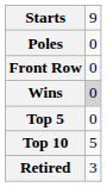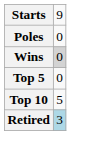 <table class="wikitable" style="text-align:center">
 <tr>
 <th>Starts</th>
 <td>9</td>
 </tr>
 <tr>
 <th>Poles</th>
-<td>0</td>
-</tr>
-<tr>
-<th>Front Row</th>
 <td>0</td>
 </tr>
 <tr>
 <th>Wins</th>
 <td style="background: lightgrey;">0</td>
 </tr>
 <tr>
 <th>Top 5</th>
 <td>0</td>
 </tr>
 <tr>
 <th>Top 10</th>
 <td>5</td>
 </tr>
 <tr>
 <th>Retired</th>
-<td>3</td>
+<td style="background: lightblue;">3</td>
 </tr>
 </table>
